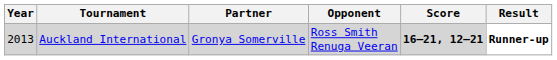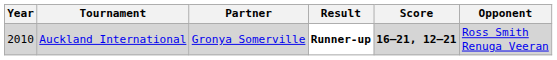 <table class="sortable wikitable" style="font-size: 90%;">
 <tr>
 <th>Year</th>
 <th>Tournament</th>
 <th>Partner</th>
+<th>Result</th>
+<th>Score</th>
 <th>Opponent</th>
-<th>Score</th>
-<th>Result</th>
 </tr>
 <tr style="background:#D5D5D5">
-<td align="center">2013</td>
+<td align="center">2010</td>
 <td align="left"><a href='#'>Auckland International</a></td>
 <td align="left"> <a href='#'>Gronya Somerville</a></td>
+<td style="text-align:left; background:white"> <strong>Runner-up</strong></td>
+<td align="left"><strong>16–21, 12–21</strong></td>
 <td align="left"> <a href='#'>Ross Smith</a> <br>  <a href='#'>Renuga Veeran</a></td>
-<td align="left"><strong>16–21, 12–21</strong></td>
-<td style="text-align:left; background:white"> <strong>Runner-up</strong></td>
 </tr>
 </table>
